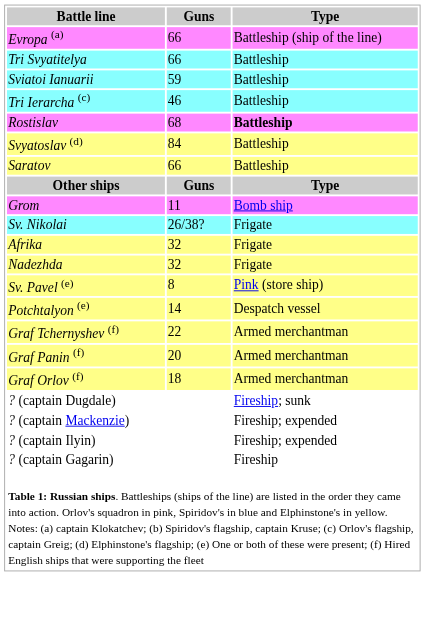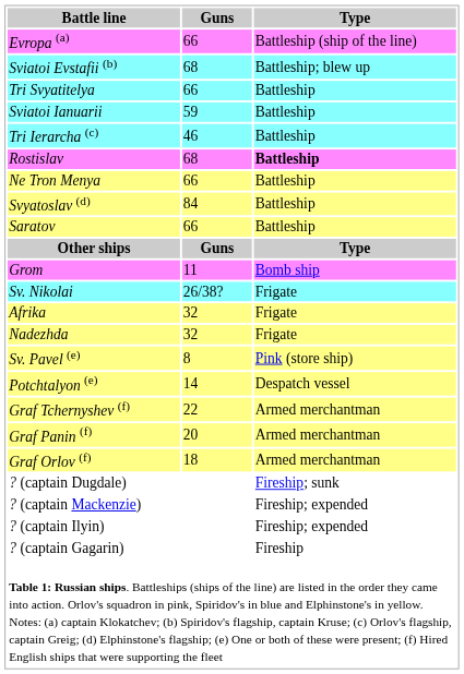 <table width=35% style="float:right; margin:0.5em; border:1px solid #aaa; font-size:90%">
 <tr>
 <th colspan=1 bgcolor=CCCCCC><strong>Battle line</strong></th>
 <th colspan=1 bgcolor=CCCCCC><strong>Guns</strong></th>
 <th colspan=1 bgcolor=CCCCCC><strong>Type</strong></th>
 </tr>
 <tr ---- bgcolor=FF88FF>
 <td><em>Evropa</em> <sup>(a)</sup></td>
 <td>66</td>
 <td>Battleship (ship of the line)</td>
+</tr>
+<tr ---- bgcolor=88FFFF>
+<td><em>Sviatoi Evstafii</em> <sup>(b)</sup></td>
+<td>68</td>
+<td>Battleship; blew up</td>
 </tr>
 <tr ---- bgcolor=88FFFF>
 <td><em>Tri Svyatitelya</em></td>
 <td>66</td>
 <td>Battleship</td>
 </tr>
 <tr ---- bgcolor=88FFFF>
 <td><em>Sviatoi Ianuarii</em></td>
 <td>59</td>
 <td>Battleship</td>
 </tr>
 <tr ---- bgcolor=88FFFF>
 <td><em>Tri Ierarcha</em> <sup>(c)</sup></td>
 <td>46</td>
 <td>Battleship</td>
 </tr>
 <tr ---- bgcolor=FF88FF>
 <td><em>Rostislav</em></td>
 <td>68</td>
 <td><strong>Battleship</strong></td>
+</tr>
+<tr ---- bgcolor=FFFF88>
+<td><em>Ne Tron Menya</em></td>
+<td>66</td>
+<td>Battleship</td>
 </tr>
 <tr ---- bgcolor=FFFF88>
 <td><em>Svyatoslav</em> <sup>(d)</sup></td>
 <td>84</td>
 <td>Battleship</td>
 </tr>
 <tr ---- bgcolor=FFFF88>
 <td><em>Saratov</em></td>
 <td>66</td>
 <td>Battleship</td>
 </tr>
 <tr>
 <th colspan=1 bgcolor=CCCCCC><strong>Other ships</strong></th>
 <th colspan=1 bgcolor=CCCCCC><strong>Guns</strong></th>
 <th colspan=1 bgcolor=CCCCCC><strong>Type</strong></th>
 </tr>
 <tr ---- bgcolor=FF88FF>
 <td><em>Grom</em></td>
 <td>11</td>
 <td><a href='#'>Bomb ship</a></td>
 </tr>
 <tr ---- bgcolor=88FFFF>
 <td><em>Sv. Nikolai</em></td>
 <td>26/38?</td>
 <td>Frigate</td>
 </tr>
 <tr ---- bgcolor=FFFF88>
 <td><em>Afrika</em></td>
 <td>32</td>
 <td>Frigate</td>
 </tr>
 <tr ---- bgcolor=FFFF88>
 <td><em>Nadezhda</em></td>
 <td>32</td>
 <td>Frigate</td>
 </tr>
 <tr ---- bgcolor=FFFF88>
 <td><em>Sv. Pavel</em> <sup>(e)</sup></td>
 <td>8</td>
 <td><a href='#'>Pink</a> (store ship)</td>
 </tr>
 <tr ---- bgcolor=FFFF88>
 <td><em>Potchtalyon</em> <sup>(e)</sup></td>
 <td>14</td>
 <td>Despatch vessel</td>
 </tr>
 <tr ---- bgcolor=FFFF88>
 <td><em>Graf Tchernyshev</em> <sup>(f)</sup></td>
 <td>22</td>
 <td>Armed merchantman</td>
 </tr>
 <tr ---- bgcolor=FFFF88>
 <td><em>Graf Panin</em> <sup>(f)</sup></td>
 <td>20</td>
 <td>Armed merchantman</td>
 </tr>
 <tr ---- bgcolor=FFFF88>
 <td><em>Graf Orlov</em> <sup>(f)</sup></td>
 <td>18</td>
 <td>Armed merchantman</td>
 </tr>
 <tr ---- bgcolor=FFFFFF>
 <td><em>?</em> (captain Dugdale)</td>
 <td></td>
 <td><a href='#'>Fireship</a>; sunk</td>
 </tr>
 <tr ---- bgcolor=FFFFFF>
 <td><em>?</em> (captain <a href='#'>Mackenzie</a>)</td>
 <td></td>
 <td>Fireship; expended</td>
 </tr>
 <tr ---- bgcolor=FFFFFF>
 <td><em>?</em> (captain Ilyin)</td>
 <td></td>
 <td>Fireship; expended</td>
 </tr>
 <tr ---- bgcolor=FFFFFF>
 <td><em>?</em> (captain Gagarin)</td>
 <td></td>
 <td>Fireship</td>
 </tr>
 <tr>
 <td align="left" colspan="3"><br><small><strong>Table 1: Russian ships</strong>. Battleships (ships of the line) are listed in the order they came into action. Orlov's squadron in pink, Spiridov's in blue and Elphinstone's in yellow. Notes: (a) captain Klokatchev; (b) Spiridov's flagship, captain Kruse; (c) Orlov's flagship, captain Greig; (d) Elphinstone's flagship; (e) One or both of these were present; (f) Hired English ships that were supporting the fleet</small></td>
 </tr>
 </table>
